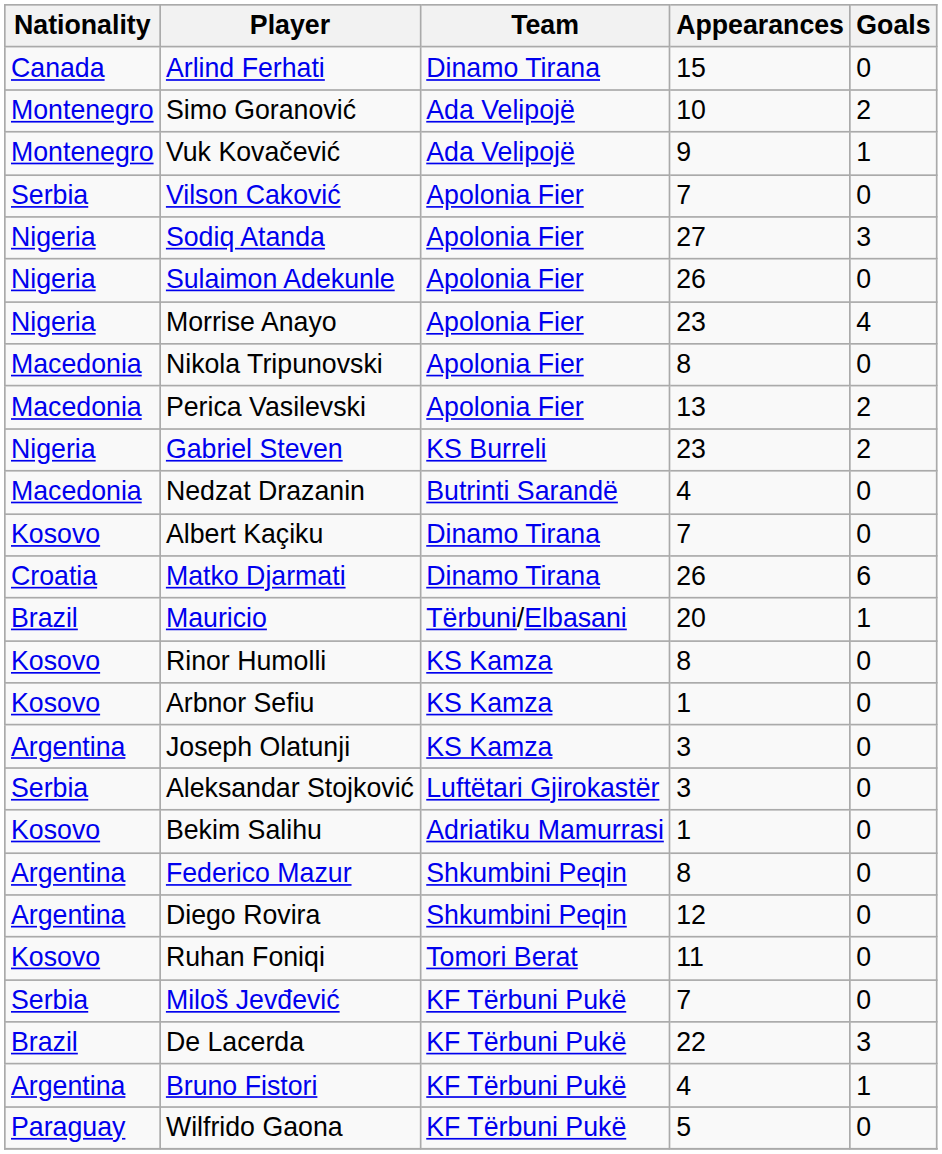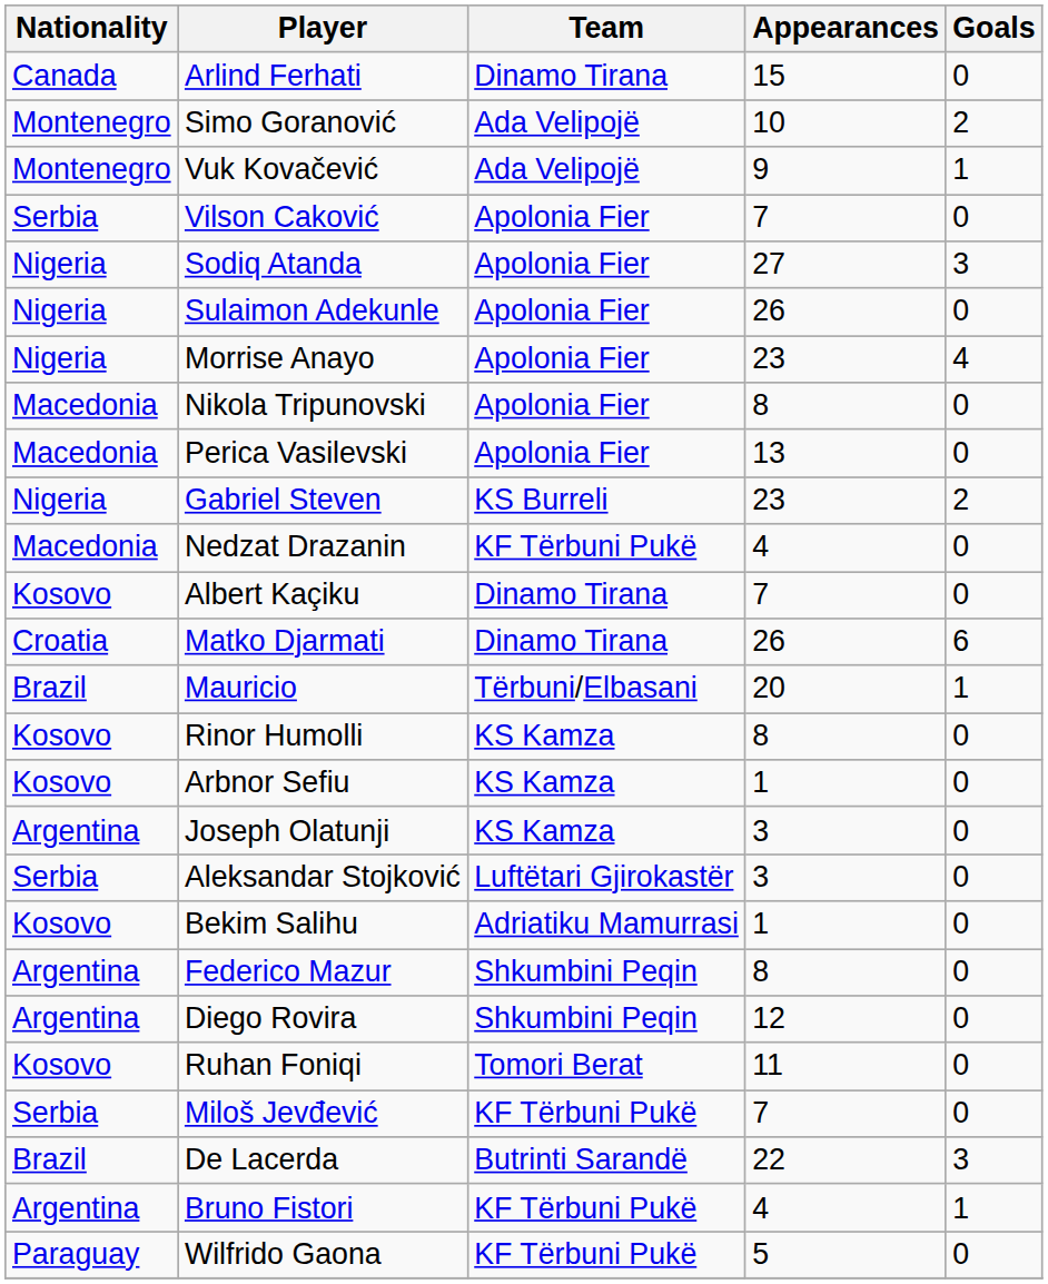 <table class="wikitable sortable">
 <tr>
 <th>Nationality</th>
 <th>Player</th>
 <th>Team</th>
 <th>Appearances</th>
 <th>Goals</th>
 </tr>
 <tr>
 <td> <a href='#'>Canada</a></td>
 <td><a href='#'>Arlind Ferhati</a></td>
 <td><a href='#'>Dinamo Tirana</a></td>
 <td>15</td>
 <td>0</td>
 </tr>
 <tr>
 <td> <a href='#'>Montenegro</a></td>
 <td>Simo Goranović</td>
 <td><a href='#'>Ada Velipojë</a></td>
 <td>10</td>
 <td>2</td>
 </tr>
 <tr>
 <td> <a href='#'>Montenegro</a></td>
 <td>Vuk Kovačević</td>
 <td><a href='#'>Ada Velipojë</a></td>
 <td>9</td>
 <td>1</td>
 </tr>
 <tr>
 <td> <a href='#'>Serbia</a></td>
 <td><a href='#'>Vilson Caković</a></td>
 <td><a href='#'>Apolonia Fier</a></td>
 <td>7</td>
 <td>0</td>
 </tr>
 <tr>
 <td> <a href='#'>Nigeria</a></td>
 <td><a href='#'>Sodiq Atanda</a></td>
 <td><a href='#'>Apolonia Fier</a></td>
 <td>27</td>
 <td>3</td>
 </tr>
 <tr>
 <td> <a href='#'>Nigeria</a></td>
 <td><a href='#'>Sulaimon Adekunle</a></td>
 <td><a href='#'>Apolonia Fier</a></td>
 <td>26</td>
 <td>0</td>
 </tr>
 <tr>
 <td> <a href='#'>Nigeria</a></td>
 <td>Morrise Anayo</td>
 <td><a href='#'>Apolonia Fier</a></td>
 <td>23</td>
 <td>4</td>
 </tr>
 <tr>
 <td> <a href='#'>Macedonia</a></td>
 <td>Nikola Tripunovski</td>
 <td><a href='#'>Apolonia Fier</a></td>
 <td>8</td>
 <td>0</td>
 </tr>
 <tr>
 <td> <a href='#'>Macedonia</a></td>
 <td>Perica Vasilevski</td>
 <td><a href='#'>Apolonia Fier</a></td>
 <td>13</td>
-<td>2</td>
+<td>0</td>
 </tr>
 <tr>
 <td> <a href='#'>Nigeria</a></td>
 <td><a href='#'>Gabriel Steven</a></td>
 <td><a href='#'>KS Burreli</a></td>
 <td>23</td>
 <td>2</td>
 </tr>
 <tr>
 <td> <a href='#'>Macedonia</a></td>
 <td>Nedzat Drazanin</td>
-<td><a href='#'>Butrinti Sarandë</a></td>
+<td><a href='#'>KF Tërbuni Pukë</a></td>
 <td>4</td>
 <td>0</td>
 </tr>
 <tr>
 <td> <a href='#'>Kosovo</a></td>
 <td>Albert Kaçiku</td>
 <td><a href='#'>Dinamo Tirana</a></td>
 <td>7</td>
 <td>0</td>
 </tr>
 <tr>
 <td> <a href='#'>Croatia</a></td>
 <td><a href='#'>Matko Djarmati</a></td>
 <td><a href='#'>Dinamo Tirana</a></td>
 <td>26</td>
 <td>6</td>
 </tr>
 <tr>
 <td> <a href='#'>Brazil</a></td>
 <td><a href='#'>Mauricio</a></td>
 <td><a href='#'>Tërbuni</a>/<a href='#'>Elbasani</a></td>
 <td>20</td>
 <td>1</td>
 </tr>
 <tr>
 <td> <a href='#'>Kosovo</a></td>
 <td>Rinor Humolli</td>
 <td><a href='#'>KS Kamza</a></td>
 <td>8</td>
 <td>0</td>
 </tr>
 <tr>
 <td> <a href='#'>Kosovo</a></td>
 <td>Arbnor Sefiu</td>
 <td><a href='#'>KS Kamza</a></td>
 <td>1</td>
 <td>0</td>
 </tr>
 <tr>
 <td> <a href='#'>Argentina</a></td>
 <td>Joseph Olatunji</td>
 <td><a href='#'>KS Kamza</a></td>
 <td>3</td>
 <td>0</td>
 </tr>
 <tr>
 <td> <a href='#'>Serbia</a></td>
 <td>Aleksandar Stojković</td>
 <td><a href='#'>Luftëtari Gjirokastër</a></td>
 <td>3</td>
 <td>0</td>
 </tr>
 <tr>
 <td> <a href='#'>Kosovo</a></td>
 <td>Bekim Salihu</td>
 <td><a href='#'>Adriatiku Mamurrasi</a></td>
 <td>1</td>
 <td>0</td>
 </tr>
 <tr>
 <td> <a href='#'>Argentina</a></td>
 <td><a href='#'>Federico Mazur</a></td>
 <td><a href='#'>Shkumbini Peqin</a></td>
 <td>8</td>
 <td>0</td>
 </tr>
 <tr>
 <td> <a href='#'>Argentina</a></td>
 <td>Diego Rovira</td>
 <td><a href='#'>Shkumbini Peqin</a></td>
 <td>12</td>
 <td>0</td>
 </tr>
 <tr>
 <td> <a href='#'>Kosovo</a></td>
 <td>Ruhan Foniqi</td>
 <td><a href='#'>Tomori Berat</a></td>
 <td>11</td>
 <td>0</td>
 </tr>
 <tr>
 <td> <a href='#'>Serbia</a></td>
 <td><a href='#'>Miloš Jevđević</a></td>
 <td><a href='#'>KF Tërbuni Pukë</a></td>
 <td>7</td>
 <td>0</td>
 </tr>
 <tr>
 <td> <a href='#'>Brazil</a></td>
 <td>De Lacerda</td>
-<td><a href='#'>KF Tërbuni Pukë</a></td>
+<td><a href='#'>Butrinti Sarandë</a></td>
 <td>22</td>
 <td>3</td>
 </tr>
 <tr>
 <td> <a href='#'>Argentina</a></td>
 <td><a href='#'>Bruno Fistori</a></td>
 <td><a href='#'>KF Tërbuni Pukë</a></td>
 <td>4</td>
 <td>1</td>
 </tr>
 <tr>
 <td> <a href='#'>Paraguay</a></td>
 <td>Wilfrido Gaona</td>
 <td><a href='#'>KF Tërbuni Pukë</a></td>
 <td>5</td>
 <td>0</td>
 </tr>
 <tr>
 </tr>
 </table>
